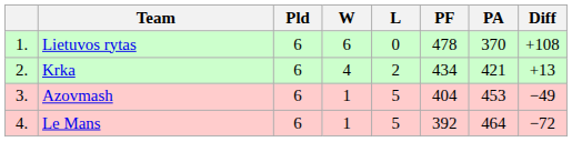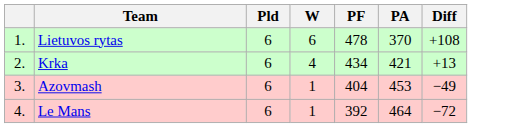 <table class="wikitable" style="text-align:center">
 <tr>
 <th width=25></th>
 <th width=220>Team</th>
 <th width=40>Pld</th>
 <th width=40>W</th>
-<th width=40>L</th>
 <th width=40>PF</th>
 <th width=40>PA</th>
 <th width=40>Diff</th>
 </tr>
 <tr style="background: #ccffcc;">
 <td>1.</td>
 <td align=left> <a href='#'>Lietuvos rytas</a></td>
 <td>6</td>
 <td>6</td>
-<td>0</td>
 <td>478</td>
 <td>370</td>
 <td>+108</td>
 </tr>
 <tr style="background:#ccffcc;">
 <td>2.</td>
 <td align=left> <a href='#'>Krka</a></td>
 <td>6</td>
 <td>4</td>
-<td>2</td>
 <td>434</td>
 <td>421</td>
 <td>+13</td>
 </tr>
 <tr style="background:#ffcccc;">
 <td>3.</td>
 <td align=left> <a href='#'>Azovmash</a></td>
 <td>6</td>
 <td>1</td>
-<td>5</td>
 <td>404</td>
 <td>453</td>
 <td>−49</td>
 </tr>
 <tr style="background:#ffcccc;">
 <td>4.</td>
 <td align=left> <a href='#'>Le Mans</a></td>
 <td>6</td>
 <td>1</td>
-<td>5</td>
 <td>392</td>
 <td>464</td>
 <td>−72</td>
 </tr>
 </table>
